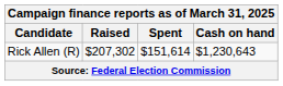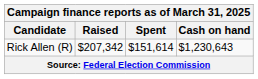 <table class="wikitable sortable">
 <tr>
 <th colspan=4>Campaign finance reports as of March 31, 2025</th>
 </tr>
 <tr style="text-align:center;">
 <th>Candidate</th>
 <th>Raised</th>
 <th>Spent</th>
 <th>Cash on hand</th>
 </tr>
 <tr>
 <td>Rick Allen (R)</td>
-<td>$207,302</td>
+<td>$207,342</td>
 <td>$151,614</td>
 <td>$1,230,643</td>
 </tr>
 <tr>
 <th colspan="4"><small>Source: <a href='#'>Federal Election Commission</a></small></th>
 </tr>
 </table>
